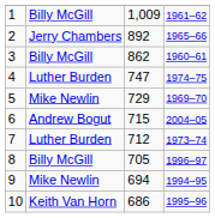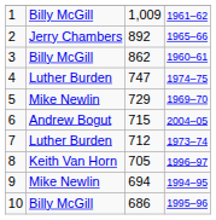 <table class="wikitable">
 <tr>
 </tr>
 <tr>
 <td>1</td>
 <td><a href='#'>Billy McGill</a></td>
 <td>1,009</td>
 <td style="font-size:80%;"><a href='#'>1961–62</a></td>
 </tr>
 <tr>
 <td>2</td>
 <td><a href='#'>Jerry Chambers</a></td>
 <td>892</td>
 <td style="font-size:80%;"><a href='#'>1965–66</a></td>
 </tr>
 <tr>
 <td>3</td>
 <td><a href='#'>Billy McGill</a></td>
 <td>862</td>
 <td style="font-size:80%;"><a href='#'>1960–61</a></td>
 </tr>
 <tr>
 <td>4</td>
 <td><a href='#'>Luther Burden</a></td>
 <td>747</td>
 <td style="font-size:80%;"><a href='#'>1974–75</a></td>
 </tr>
 <tr>
 <td>5</td>
 <td><a href='#'>Mike Newlin</a></td>
 <td>729</td>
 <td style="font-size:80%;"><a href='#'>1969–70</a></td>
 </tr>
 <tr>
 <td>6</td>
 <td><a href='#'>Andrew Bogut</a></td>
 <td>715</td>
 <td style="font-size:80%;"><a href='#'>2004–05</a></td>
 </tr>
 <tr>
 <td>7</td>
 <td><a href='#'>Luther Burden</a></td>
 <td>712</td>
 <td style="font-size:80%;"><a href='#'>1973–74</a></td>
 </tr>
 <tr>
 <td>8</td>
-<td><a href='#'>Billy McGill</a></td>
+<td><a href='#'>Keith Van Horn</a></td>
 <td>705</td>
 <td style="font-size:80%;"><a href='#'>1996–97</a></td>
 </tr>
 <tr>
 <td>9</td>
 <td><a href='#'>Mike Newlin</a></td>
 <td>694</td>
 <td style="font-size:80%;"><a href='#'>1994–95</a></td>
 </tr>
 <tr>
 <td>10</td>
-<td><a href='#'>Keith Van Horn</a></td>
+<td><a href='#'>Billy McGill</a></td>
 <td>686</td>
 <td style="font-size:80%;"><a href='#'>1995–96</a></td>
 </tr>
 </table>
